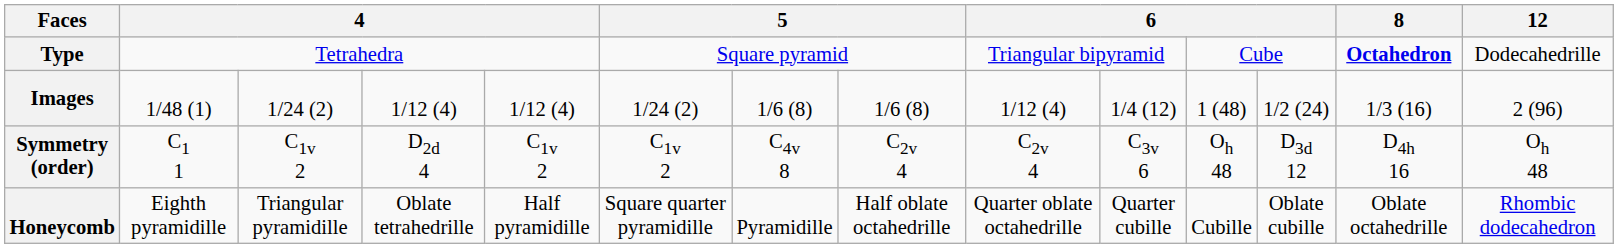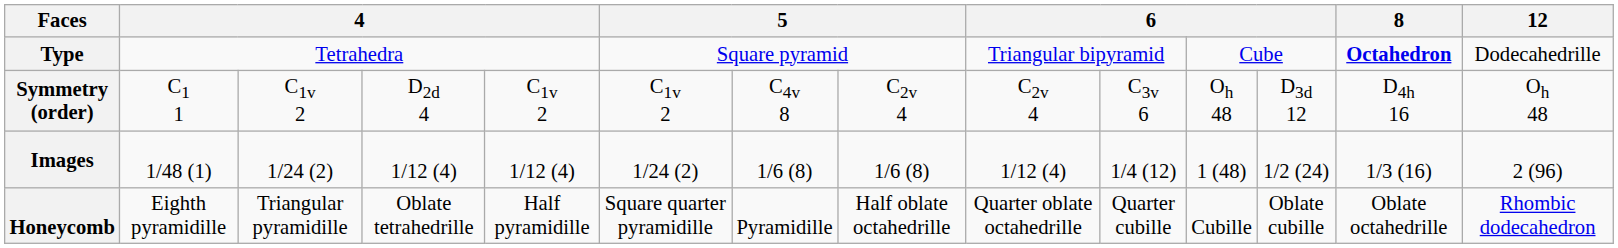 <table class=wikitable>
 <tr>
 <th>Faces</th>
 <th colspan=4>4</th>
 <th colspan=3>5</th>
 <th colspan=4>6</th>
 <th>8</th>
 <th>12</th>
 </tr>
 <tr align=center>
 <th>Type</th>
 <td colspan=4><a href='#'>Tetrahedra</a></td>
 <td colspan=3><a href='#'>Square pyramid</a></td>
 <td colspan=2><a href='#'>Triangular bipyramid</a></td>
 <td colspan=2><a href='#'>Cube</a></td>
 <td><strong><a href='#'>Octahedron</a></strong></td>
 <td>Dodecahedrille<br></td>
 </tr>
 <tr align=center>
+<th>Symmetry<br>(order)</th>
+<td>C<sub>1</sub><br>1</td>
+<td>C<sub>1v</sub><br>2</td>
+<td>D<sub>2d</sub><br>4</td>
+<td>C<sub>1v</sub><br>2</td>
+<td>C<sub>1v</sub><br>2</td>
+<td>C<sub>4v</sub><br>8</td>
+<td>C<sub>2v</sub><br>4</td>
+<td>C<sub>2v</sub><br>4</td>
+<td>C<sub>3v</sub><br>6</td>
+<td>O<sub>h</sub><br>48</td>
+<td>D<sub>3d</sub><br>12</td>
+<td>D<sub>4h</sub><br>16</td>
+<td>O<sub>h</sub><br>48</td>
+</tr>
+<tr align=center>
 <th>Images</th>
 <td><br>1/48 (1)</td>
 <td><br>1/24 (2)</td>
 <td><br>1/12 (4)</td>
 <td><br>1/12 (4)</td>
 <td><br>1/24 (2)</td>
 <td><br>1/6 (8)</td>
 <td><br>1/6 (8)</td>
 <td><br>1/12 (4)</td>
 <td><br>1/4 (12)</td>
 <td><br>1 (48)</td>
 <td><br>1/2 (24)</td>
 <td><br>1/3 (16)</td>
 <td><br>2 (96)</td>
-</tr>
-<tr align=center>
-<th>Symmetry<br>(order)</th>
-<td>C<sub>1</sub><br>1</td>
-<td>C<sub>1v</sub><br>2</td>
-<td>D<sub>2d</sub><br>4</td>
-<td>C<sub>1v</sub><br>2</td>
-<td>C<sub>1v</sub><br>2</td>
-<td>C<sub>4v</sub><br>8</td>
-<td>C<sub>2v</sub><br>4</td>
-<td>C<sub>2v</sub><br>4</td>
-<td>C<sub>3v</sub><br>6</td>
-<td>O<sub>h</sub><br>48</td>
-<td>D<sub>3d</sub><br>12</td>
-<td>D<sub>4h</sub><br>16</td>
-<td>O<sub>h</sub><br>48</td>
 </tr>
 <tr align=center valign=bottom>
 <th>Honeycomb</th>
 <td>Eighth pyramidille<br></td>
 <td>Triangular pyramidille<br></td>
 <td>Oblate tetrahedrille<br></td>
 <td>Half pyramidille<br></td>
 <td>Square quarter pyramidille<br></td>
 <td>Pyramidille<br></td>
 <td>Half oblate octahedrille<br></td>
 <td>Quarter oblate octahedrille<br></td>
 <td>Quarter cubille<br></td>
 <td>Cubille<br></td>
 <td>Oblate cubille<br></td>
 <td>Oblate octahedrille<br></td>
 <td><a href='#'>Rhombic dodecahedron</a></td>
 </tr>
 </table>
